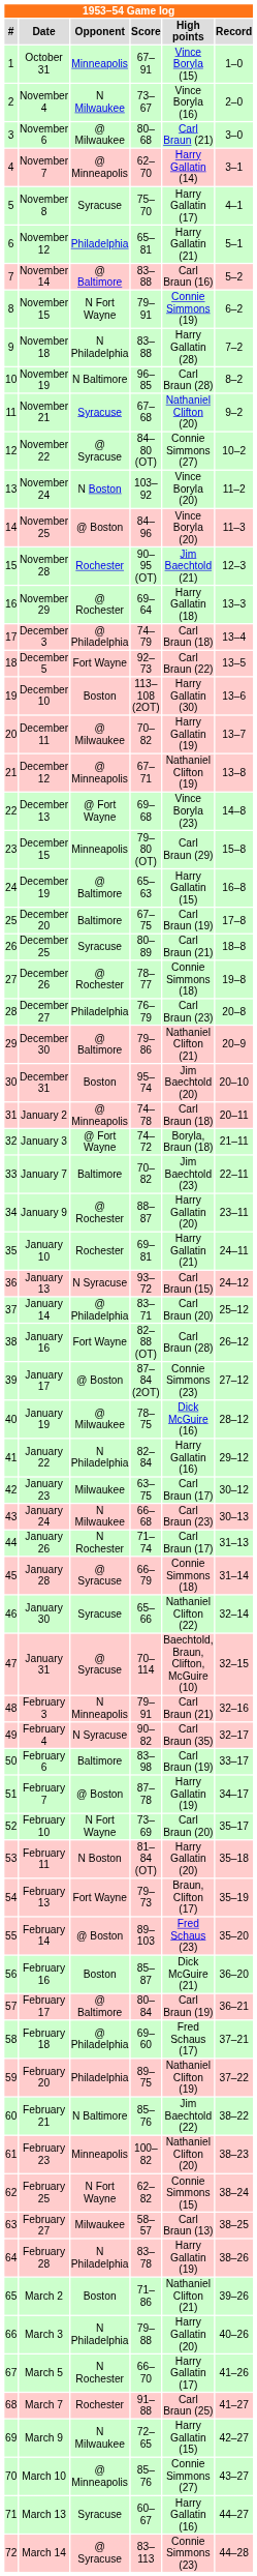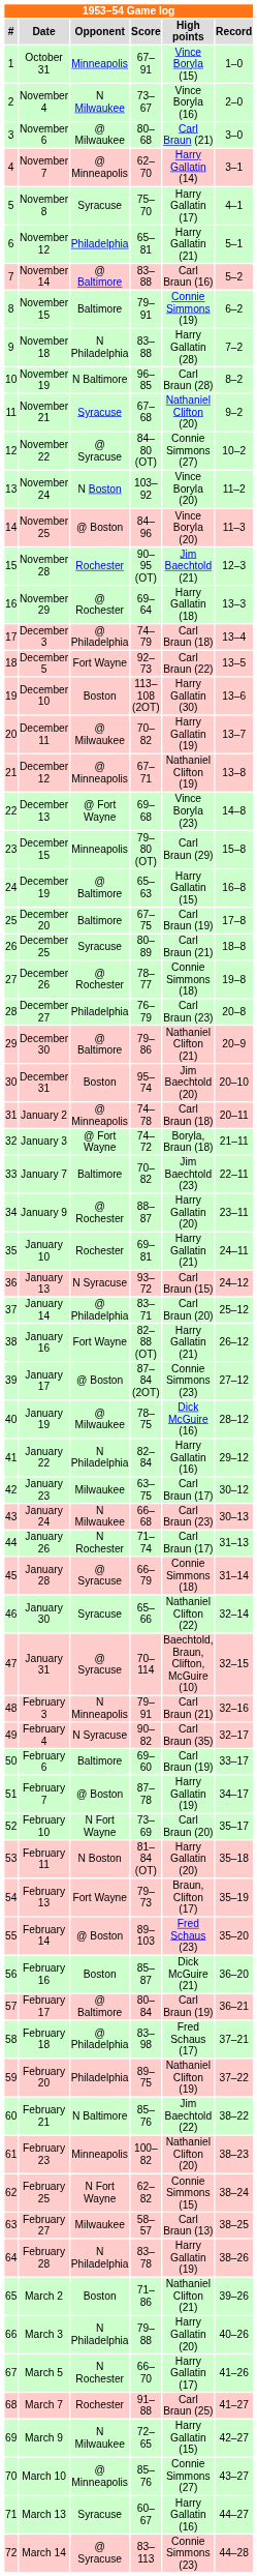 <table class="toccolours collapsible" width=50% style="clear:both; margin:1.5em auto; text-align:center">
 <tr>
 <th colspan=11 style="background:#FF7518; color:white;">1953–54 Game log</th>
 </tr>
 <tr align="center" bgcolor="#dddddd">
 <td><strong>#</strong></td>
 <td><strong>Date</strong></td>
 <td><strong>Opponent</strong></td>
 <td><strong>Score</strong></td>
 <td><strong>High points</strong></td>
 <td><strong>Record</strong></td>
 </tr>
 <tr align="center" bgcolor="ccffcc">
 <td>1</td>
 <td>October 31</td>
 <td><a href='#'>Minneapolis</a></td>
 <td>67–91</td>
 <td><a href='#'>Vince Boryla</a> (15)</td>
 <td>1–0</td>
 </tr>
 <tr align="center" bgcolor="ccffcc">
 <td>2</td>
 <td>November 4</td>
 <td>N <a href='#'>Milwaukee</a></td>
 <td>73–67</td>
 <td>Vince Boryla (16)</td>
 <td>2–0</td>
 </tr>
 <tr align="center" bgcolor="ccffcc">
 <td>3</td>
 <td>November 6</td>
 <td>@ Milwaukee</td>
 <td>80–68</td>
 <td><a href='#'>Carl Braun</a> (21)</td>
 <td>3–0</td>
 </tr>
 <tr align="center" bgcolor="ffcccc">
 <td>4</td>
 <td>November 7</td>
 <td>@ Minneapolis</td>
 <td>62–70</td>
 <td><a href='#'>Harry Gallatin</a> (14)</td>
 <td>3–1</td>
 </tr>
 <tr align="center" bgcolor="ccffcc">
 <td>5</td>
 <td>November 8</td>
 <td>Syracuse</td>
 <td>75–70</td>
 <td>Harry Gallatin (17)</td>
 <td>4–1</td>
 </tr>
 <tr align="center" bgcolor="ccffcc">
 <td>6</td>
 <td>November 12</td>
 <td><a href='#'>Philadelphia</a></td>
 <td>65–81</td>
 <td>Harry Gallatin (21)</td>
 <td>5–1</td>
 </tr>
 <tr align="center" bgcolor="ffcccc">
 <td>7</td>
 <td>November 14</td>
 <td>@ <a href='#'>Baltimore</a></td>
 <td>83–88</td>
 <td>Carl Braun (16)</td>
 <td>5–2</td>
 </tr>
 <tr align="center" bgcolor="ccffcc">
 <td>8</td>
 <td>November 15</td>
-<td>N Fort Wayne</td>
+<td>Baltimore</td>
 <td>79–91</td>
 <td><a href='#'>Connie Simmons</a> (19)</td>
 <td>6–2</td>
 </tr>
 <tr align="center" bgcolor="ccffcc">
 <td>9</td>
 <td>November 18</td>
 <td>N Philadelphia</td>
 <td>83–88</td>
 <td>Harry Gallatin (28)</td>
 <td>7–2</td>
 </tr>
 <tr align="center" bgcolor="ccffcc">
 <td>10</td>
 <td>November 19</td>
 <td>N Baltimore</td>
 <td>96–85</td>
 <td>Carl Braun (28)</td>
 <td>8–2</td>
 </tr>
 <tr align="center" bgcolor="ccffcc">
 <td>11</td>
 <td>November 21</td>
 <td><a href='#'>Syracuse</a></td>
 <td>67–68</td>
 <td><a href='#'>Nathaniel Clifton</a> (20)</td>
 <td>9–2</td>
 </tr>
 <tr align="center" bgcolor="ccffcc">
 <td>12</td>
 <td>November 22</td>
 <td>@ Syracuse</td>
 <td>84–80 (OT)</td>
 <td>Connie Simmons (27)</td>
 <td>10–2</td>
 </tr>
 <tr align="center" bgcolor="ccffcc">
 <td>13</td>
 <td>November 24</td>
 <td>N <a href='#'>Boston</a></td>
 <td>103–92</td>
 <td>Vince Boryla (20)</td>
 <td>11–2</td>
 </tr>
 <tr align="center" bgcolor="ffcccc">
 <td>14</td>
 <td>November 25</td>
 <td>@ Boston</td>
 <td>84–96</td>
 <td>Vince Boryla (20)</td>
 <td>11–3</td>
 </tr>
 <tr align="center" bgcolor="ccffcc">
 <td>15</td>
 <td>November 28</td>
 <td><a href='#'>Rochester</a></td>
 <td>90–95 (OT)</td>
 <td><a href='#'>Jim Baechtold</a> (21)</td>
 <td>12–3</td>
 </tr>
 <tr align="center" bgcolor="ccffcc">
 <td>16</td>
 <td>November 29</td>
 <td>@ Rochester</td>
 <td>69–64</td>
 <td>Harry Gallatin (18)</td>
 <td>13–3</td>
 </tr>
 <tr align="center" bgcolor="ffcccc">
 <td>17</td>
 <td>December 3</td>
 <td>@ Philadelphia</td>
 <td>74–79</td>
 <td>Carl Braun (18)</td>
 <td>13–4</td>
 </tr>
 <tr align="center" bgcolor="ffcccc">
 <td>18</td>
 <td>December 5</td>
 <td>Fort Wayne</td>
 <td>92–73</td>
 <td>Carl Braun (22)</td>
 <td>13–5</td>
 </tr>
 <tr align="center" bgcolor="ffcccc">
 <td>19</td>
 <td>December 10</td>
 <td>Boston</td>
 <td>113–108 (2OT)</td>
 <td>Harry Gallatin (30)</td>
 <td>13–6</td>
 </tr>
 <tr align="center" bgcolor="ffcccc">
 <td>20</td>
 <td>December 11</td>
 <td>@ Milwaukee</td>
 <td>70–82</td>
 <td>Harry Gallatin (19)</td>
 <td>13–7</td>
 </tr>
 <tr align="center" bgcolor="ffcccc">
 <td>21</td>
 <td>December 12</td>
 <td>@ Minneapolis</td>
 <td>67–71</td>
 <td>Nathaniel Clifton (19)</td>
 <td>13–8</td>
 </tr>
 <tr align="center" bgcolor="ccffcc">
 <td>22</td>
 <td>December 13</td>
 <td>@ Fort Wayne</td>
 <td>69–68</td>
 <td>Vince Boryla (23)</td>
 <td>14–8</td>
 </tr>
 <tr align="center" bgcolor="ccffcc">
 <td>23</td>
 <td>December 15</td>
 <td>Minneapolis</td>
 <td>79–80 (OT)</td>
 <td>Carl Braun (29)</td>
 <td>15–8</td>
 </tr>
 <tr align="center" bgcolor="ccffcc">
 <td>24</td>
 <td>December 19</td>
 <td>@ Baltimore</td>
 <td>65–63</td>
 <td>Harry Gallatin (15)</td>
 <td>16–8</td>
 </tr>
 <tr align="center" bgcolor="ccffcc">
 <td>25</td>
 <td>December 20</td>
 <td>Baltimore</td>
 <td>67–75</td>
 <td>Carl Braun (19)</td>
 <td>17–8</td>
 </tr>
 <tr align="center" bgcolor="ccffcc">
 <td>26</td>
 <td>December 25</td>
 <td>Syracuse</td>
 <td>80–89</td>
 <td>Carl Braun (21)</td>
 <td>18–8</td>
 </tr>
 <tr align="center" bgcolor="ccffcc">
 <td>27</td>
 <td>December 26</td>
 <td>@ Rochester</td>
 <td>78–77</td>
 <td>Connie Simmons (18)</td>
 <td>19–8</td>
 </tr>
 <tr align="center" bgcolor="ccffcc">
 <td>28</td>
 <td>December 27</td>
 <td>Philadelphia</td>
 <td>76–79</td>
 <td>Carl Braun (23)</td>
 <td>20–8</td>
 </tr>
 <tr align="center" bgcolor="ffcccc">
 <td>29</td>
 <td>December 30</td>
 <td>@ Baltimore</td>
 <td>79–86</td>
 <td>Nathaniel Clifton (21)</td>
 <td>20–9</td>
 </tr>
 <tr align="center" bgcolor="ffcccc">
 <td>30</td>
 <td>December 31</td>
 <td>Boston</td>
 <td>95–74</td>
 <td>Jim Baechtold (20)</td>
 <td>20–10</td>
 </tr>
 <tr align="center" bgcolor="ffcccc">
 <td>31</td>
 <td>January 2</td>
 <td>@ Minneapolis</td>
 <td>74–78</td>
 <td>Carl Braun (18)</td>
 <td>20–11</td>
 </tr>
 <tr align="center" bgcolor="ccffcc">
 <td>32</td>
 <td>January 3</td>
 <td>@ Fort Wayne</td>
 <td>74–72</td>
 <td>Boryla, Braun (18)</td>
 <td>21–11</td>
 </tr>
 <tr align="center" bgcolor="ccffcc">
 <td>33</td>
 <td>January 7</td>
 <td>Baltimore</td>
 <td>70–82</td>
 <td>Jim Baechtold (23)</td>
 <td>22–11</td>
 </tr>
 <tr align="center" bgcolor="ccffcc">
 <td>34</td>
 <td>January 9</td>
 <td>@ Rochester</td>
 <td>88–87</td>
 <td>Harry Gallatin (20)</td>
 <td>23–11</td>
 </tr>
 <tr align="center" bgcolor="ccffcc">
 <td>35</td>
 <td>January 10</td>
 <td>Rochester</td>
 <td>69–81</td>
 <td>Harry Gallatin (21)</td>
 <td>24–11</td>
 </tr>
 <tr align="center" bgcolor="ffcccc">
 <td>36</td>
 <td>January 13</td>
 <td>N Syracuse</td>
 <td>93–72</td>
 <td>Carl Braun (15)</td>
 <td>24–12</td>
 </tr>
 <tr align="center" bgcolor="ccffcc">
 <td>37</td>
 <td>January 14</td>
 <td>@ Philadelphia</td>
 <td>83–71</td>
 <td>Carl Braun (20)</td>
 <td>25–12</td>
 </tr>
 <tr align="center" bgcolor="ccffcc">
 <td>38</td>
 <td>January 16</td>
 <td>Fort Wayne</td>
 <td>82–88 (OT)</td>
-<td>Carl Braun (28)</td>
+<td>Harry Gallatin (21)</td>
 <td>26–12</td>
 </tr>
 <tr align="center" bgcolor="ccffcc">
 <td>39</td>
 <td>January 17</td>
 <td>@ Boston</td>
 <td>87–84 (2OT)</td>
 <td>Connie Simmons (23)</td>
 <td>27–12</td>
 </tr>
 <tr align="center" bgcolor="ccffcc">
 <td>40</td>
 <td>January 19</td>
 <td>@ Milwaukee</td>
 <td>78–75</td>
 <td><a href='#'>Dick McGuire</a> (16)</td>
 <td>28–12</td>
 </tr>
 <tr align="center" bgcolor="ccffcc">
 <td>41</td>
 <td>January 22</td>
 <td>N Philadelphia</td>
 <td>82–84</td>
 <td>Harry Gallatin (16)</td>
 <td>29–12</td>
 </tr>
 <tr align="center" bgcolor="ccffcc">
 <td>42</td>
 <td>January 23</td>
 <td>Milwaukee</td>
 <td>63–75</td>
 <td>Carl Braun (17)</td>
 <td>30–12</td>
 </tr>
 <tr align="center" bgcolor="ffcccc">
 <td>43</td>
 <td>January 24</td>
 <td>N Milwaukee</td>
 <td>66–68</td>
 <td>Carl Braun (23)</td>
 <td>30–13</td>
 </tr>
 <tr align="center" bgcolor="ccffcc">
 <td>44</td>
 <td>January 26</td>
 <td>N Rochester</td>
 <td>71–74</td>
 <td>Carl Braun (17)</td>
 <td>31–13</td>
 </tr>
 <tr align="center" bgcolor="ffcccc">
 <td>45</td>
 <td>January 28</td>
 <td>@ Syracuse</td>
 <td>66–79</td>
 <td>Connie Simmons (18)</td>
 <td>31–14</td>
 </tr>
 <tr align="center" bgcolor="ccffcc">
 <td>46</td>
 <td>January 30</td>
 <td>Syracuse</td>
 <td>65–66</td>
 <td>Nathaniel Clifton (22)</td>
 <td>32–14</td>
 </tr>
 <tr align="center" bgcolor="ffcccc">
 <td>47</td>
 <td>January 31</td>
 <td>@ Syracuse</td>
 <td>70–114</td>
 <td>Baechtold, Braun, Clifton, McGuire (10)</td>
 <td>32–15</td>
 </tr>
 <tr align="center" bgcolor="ffcccc">
 <td>48</td>
 <td>February 3</td>
 <td>N Minneapolis</td>
 <td>79–91</td>
 <td>Carl Braun (21)</td>
 <td>32–16</td>
 </tr>
 <tr align="center" bgcolor="ffcccc">
 <td>49</td>
 <td>February 4</td>
 <td>N Syracuse</td>
 <td>90–82</td>
 <td>Carl Braun (35)</td>
 <td>32–17</td>
 </tr>
 <tr align="center" bgcolor="ccffcc">
 <td>50</td>
 <td>February 6</td>
 <td>Baltimore</td>
-<td>83–98</td>
+<td>69–60</td>
 <td>Carl Braun (19)</td>
 <td>33–17</td>
 </tr>
 <tr align="center" bgcolor="ccffcc">
 <td>51</td>
 <td>February 7</td>
 <td>@ Boston</td>
 <td>87–78</td>
 <td>Harry Gallatin (19)</td>
 <td>34–17</td>
 </tr>
 <tr align="center" bgcolor="ccffcc">
 <td>52</td>
 <td>February 10</td>
 <td>N Fort Wayne</td>
 <td>73–69</td>
 <td>Carl Braun (20)</td>
 <td>35–17</td>
 </tr>
 <tr align="center" bgcolor="ffcccc">
 <td>53</td>
 <td>February 11</td>
 <td>N Boston</td>
 <td>81–84 (OT)</td>
 <td>Harry Gallatin (20)</td>
 <td>35–18</td>
 </tr>
 <tr align="center" bgcolor="ffcccc">
 <td>54</td>
 <td>February 13</td>
 <td>Fort Wayne</td>
 <td>79–73</td>
 <td>Braun, Clifton (17)</td>
 <td>35–19</td>
 </tr>
 <tr align="center" bgcolor="ffcccc">
 <td>55</td>
 <td>February 14</td>
 <td>@ Boston</td>
 <td>89–103</td>
 <td><a href='#'>Fred Schaus</a> (23)</td>
 <td>35–20</td>
 </tr>
 <tr align="center" bgcolor="ccffcc">
 <td>56</td>
 <td>February 16</td>
 <td>Boston</td>
 <td>85–87</td>
 <td>Dick McGuire (21)</td>
 <td>36–20</td>
 </tr>
 <tr align="center" bgcolor="ffcccc">
 <td>57</td>
 <td>February 17</td>
 <td>@ Baltimore</td>
 <td>80–84</td>
 <td>Carl Braun (19)</td>
 <td>36–21</td>
 </tr>
 <tr align="center" bgcolor="ccffcc">
 <td>58</td>
 <td>February 18</td>
 <td>@ Philadelphia</td>
-<td>69–60</td>
+<td>83–98</td>
 <td>Fred Schaus (17)</td>
 <td>37–21</td>
 </tr>
 <tr align="center" bgcolor="ffcccc">
 <td>59</td>
 <td>February 20</td>
 <td>Philadelphia</td>
 <td>89–75</td>
 <td>Nathaniel Clifton (19)</td>
 <td>37–22</td>
 </tr>
 <tr align="center" bgcolor="ccffcc">
 <td>60</td>
 <td>February 21</td>
 <td>N Baltimore</td>
 <td>85–76</td>
 <td>Jim Baechtold (22)</td>
 <td>38–22</td>
 </tr>
 <tr align="center" bgcolor="ffcccc">
 <td>61</td>
 <td>February 23</td>
 <td>Minneapolis</td>
 <td>100–82</td>
 <td>Nathaniel Clifton (20)</td>
 <td>38–23</td>
 </tr>
 <tr align="center" bgcolor="ffcccc">
 <td>62</td>
 <td>February 25</td>
 <td>N Fort Wayne</td>
 <td>62–82</td>
 <td>Connie Simmons (15)</td>
 <td>38–24</td>
 </tr>
 <tr align="center" bgcolor="ffcccc">
 <td>63</td>
 <td>February 27</td>
 <td>Milwaukee</td>
 <td>58–57</td>
 <td>Carl Braun (13)</td>
 <td>38–25</td>
 </tr>
 <tr align="center" bgcolor="ffcccc">
 <td>64</td>
 <td>February 28</td>
 <td>N Philadelphia</td>
 <td>83–78</td>
 <td>Harry Gallatin (19)</td>
 <td>38–26</td>
 </tr>
 <tr align="center" bgcolor="ccffcc">
 <td>65</td>
 <td>March 2</td>
 <td>Boston</td>
 <td>71–86</td>
 <td>Nathaniel Clifton (21)</td>
 <td>39–26</td>
 </tr>
 <tr align="center" bgcolor="ccffcc">
 <td>66</td>
 <td>March 3</td>
 <td>N Philadelphia</td>
 <td>79–88</td>
 <td>Harry Gallatin (20)</td>
 <td>40–26</td>
 </tr>
 <tr align="center" bgcolor="ccffcc">
 <td>67</td>
 <td>March 5</td>
 <td>N Rochester</td>
 <td>66–70</td>
 <td>Harry Gallatin (17)</td>
 <td>41–26</td>
 </tr>
 <tr align="center" bgcolor="ffcccc">
 <td>68</td>
 <td>March 7</td>
 <td>Rochester</td>
 <td>91–88</td>
 <td>Carl Braun (25)</td>
 <td>41–27</td>
 </tr>
 <tr align="center" bgcolor="ccffcc">
 <td>69</td>
 <td>March 9</td>
 <td>N Milwaukee</td>
 <td>72–65</td>
 <td>Harry Gallatin (15)</td>
 <td>42–27</td>
 </tr>
 <tr align="center" bgcolor="ccffcc">
 <td>70</td>
 <td>March 10</td>
 <td>@ Minneapolis</td>
 <td>85–76</td>
 <td>Connie Simmons (27)</td>
 <td>43–27</td>
 </tr>
 <tr align="center" bgcolor="ccffcc">
 <td>71</td>
 <td>March 13</td>
 <td>Syracuse</td>
 <td>60–67</td>
 <td>Harry Gallatin (16)</td>
 <td>44–27</td>
 </tr>
 <tr align="center" bgcolor="ffcccc">
 <td>72</td>
 <td>March 14</td>
 <td>@ Syracuse</td>
 <td>83–113</td>
 <td>Connie Simmons (23)</td>
 <td>44–28</td>
 </tr>
 </table>
